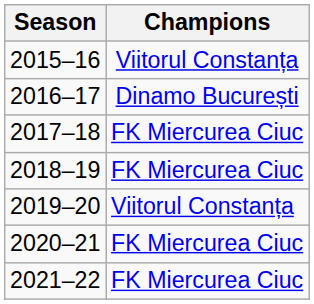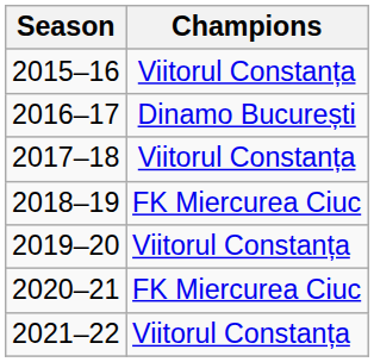 <table class="wikitable">
 <tr>
 <th>Season</th>
 <th>Champions</th>
 </tr>
 <tr>
 <td>2015–16</td>
 <td style="text-align:center;"><a href='#'>Viitorul Constanța</a></td>
 </tr>
 <tr>
 <td>2016–17</td>
 <td style="text-align:center;"><a href='#'>Dinamo București</a></td>
 </tr>
 <tr>
 <td>2017–18</td>
-<td><a href='#'>FK Miercurea Ciuc</a></td>
+<td style="text-align:center;"><a href='#'>Viitorul Constanța</a></td>
 </tr>
 <tr>
 <td>2018–19</td>
 <td><a href='#'>FK Miercurea Ciuc</a></td>
 </tr>
 <tr>
 <td>2019–20</td>
 <td><a href='#'>Viitorul Constanța</a></td>
 </tr>
 <tr>
 <td>2020–21</td>
 <td><a href='#'>FK Miercurea Ciuc</a></td>
 </tr>
 <tr>
 <td>2021–22</td>
-<td><a href='#'>FK Miercurea Ciuc</a></td>
+<td><a href='#'>Viitorul Constanța</a></td>
 </tr>
 </table>
